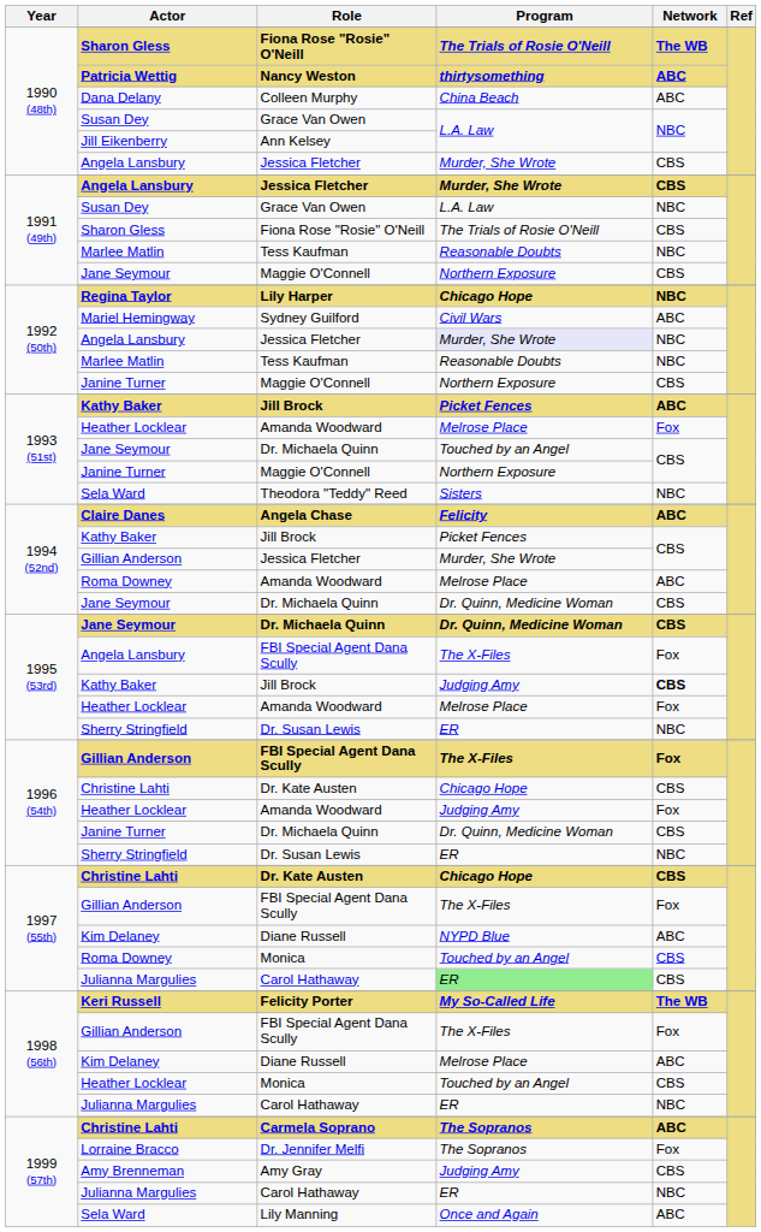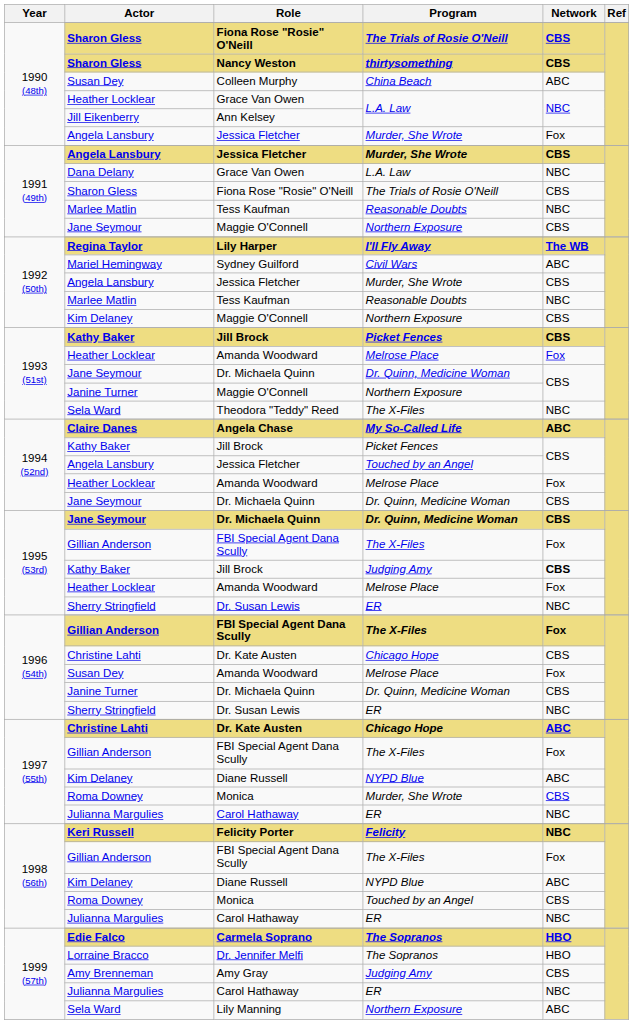 <table class="wikitable">
 <tr>
 <th style="width:10%;">Year</th>
 <th style="width:25%;">Actor</th>
 <th style="width:25%;">Role</th>
 <th style="width:30%;">Program</th>
 <th style="width:10%;">Network</th>
 <th style="width:5%;">Ref</th>
 </tr>
 <tr>
 <td rowspan="7" style="text-align:center;">1990 <br><small><a href='#'>(48th)</a></small></td>
 </tr>
 <tr style="background:#EEDD82;">
 <td><strong><a href='#'>Sharon Gless</a> </strong></td>
 <td><strong>Fiona Rose "Rosie" O'Neill</strong></td>
 <td><strong><em><a href='#'>The Trials of Rosie O'Neill</a></em></strong></td>
-<td><strong><a href='#'>The WB</a></strong></td>
+<td><strong><a href='#'>CBS</a></strong></td>
 <td rowspan="6"></td>
 </tr>
 <tr style="background:#EEDD82;">
-<td><strong><a href='#'>Patricia Wettig</a> </strong></td>
+<td><strong><a href='#'>Sharon Gless</a> </strong></td>
 <td><strong>Nancy Weston</strong></td>
 <td><strong><em><a href='#'>thirtysomething</a></em></strong></td>
-<td><strong><a href='#'>ABC</a></strong></td>
+<td><strong>CBS</strong></td>
 </tr>
 <tr>
-<td><a href='#'>Dana Delany</a></td>
+<td><a href='#'>Susan Dey</a></td>
 <td>Colleen Murphy</td>
 <td><em><a href='#'>China Beach</a></em></td>
 <td>ABC</td>
 </tr>
 <tr>
-<td><a href='#'>Susan Dey</a></td>
+<td><a href='#'>Heather Locklear</a></td>
 <td>Grace Van Owen</td>
 <td rowspan="2"><em><a href='#'>L.A. Law</a></em></td>
 <td rowspan="2"><a href='#'>NBC</a></td>
 </tr>
 <tr>
 <td><a href='#'>Jill Eikenberry</a></td>
 <td>Ann Kelsey</td>
 </tr>
 <tr>
 <td><a href='#'>Angela Lansbury</a></td>
 <td><a href='#'>Jessica Fletcher</a></td>
 <td><em><a href='#'>Murder, She Wrote</a></em></td>
-<td>CBS</td>
+<td>Fox</td>
 </tr>
 <tr>
 <td rowspan="6" style="text-align:center;">1991 <br><small><a href='#'>(49th)</a></small></td>
 </tr>
 <tr style="background:#EEDD82;">
 <td><strong><a href='#'>Angela Lansbury</a> </strong></td>
 <td><strong>Jessica Fletcher</strong></td>
 <td><strong><em>Murder, She Wrote</em></strong></td>
 <td><strong>CBS</strong></td>
 <td rowspan="5"></td>
 </tr>
 <tr>
-<td><a href='#'>Susan Dey</a></td>
+<td><a href='#'>Dana Delany</a></td>
 <td>Grace Van Owen</td>
 <td><em>L.A. Law</em></td>
 <td>NBC</td>
 </tr>
 <tr>
 <td><a href='#'>Sharon Gless</a></td>
 <td>Fiona Rose "Rosie" O'Neill</td>
 <td><em>The Trials of Rosie O'Neill</em></td>
 <td>CBS</td>
 </tr>
 <tr>
 <td><a href='#'>Marlee Matlin</a></td>
 <td>Tess Kaufman</td>
 <td><em><a href='#'>Reasonable Doubts</a></em></td>
 <td>NBC</td>
 </tr>
 <tr>
 <td><a href='#'>Jane Seymour</a></td>
 <td>Maggie O'Connell</td>
 <td><em><a href='#'>Northern Exposure</a></em></td>
 <td>CBS</td>
 </tr>
 <tr>
 <td rowspan="6" style="text-align:center;">1992 <br><small><a href='#'>(50th)</a></small></td>
 </tr>
 <tr style="background:#EEDD82;">
 <td><strong><a href='#'>Regina Taylor</a> </strong></td>
 <td><strong>Lily Harper</strong></td>
-<td><strong><em>Chicago Hope</em></strong></td>
-<td><strong>NBC</strong></td>
+<td><strong><em><a href='#'>I'll Fly Away</a></em></strong></td>
+<td><strong><a href='#'>The WB</a></strong></td>
 <td rowspan="5"></td>
 </tr>
 <tr>
 <td><a href='#'>Mariel Hemingway</a></td>
 <td>Sydney Guilford</td>
 <td><em><a href='#'>Civil Wars</a></em></td>
 <td>ABC</td>
 </tr>
 <tr>
 <td><a href='#'>Angela Lansbury</a></td>
 <td>Jessica Fletcher</td>
-<td style="background: lavender;"><em>Murder, She Wrote</em></td>
-<td>NBC</td>
+<td><em>Murder, She Wrote</em></td>
+<td>CBS</td>
 </tr>
 <tr>
 <td><a href='#'>Marlee Matlin</a></td>
 <td>Tess Kaufman</td>
 <td><em>Reasonable Doubts</em></td>
 <td>NBC</td>
 </tr>
 <tr>
-<td><a href='#'>Janine Turner</a></td>
+<td><a href='#'>Kim Delaney</a></td>
 <td>Maggie O'Connell</td>
 <td><em>Northern Exposure</em></td>
 <td>CBS</td>
 </tr>
 <tr>
 <td rowspan="6" style="text-align:center;">1993 <br><small><a href='#'>(51st)</a></small></td>
 </tr>
 <tr style="background:#EEDD82;">
 <td><strong><a href='#'>Kathy Baker</a> </strong></td>
 <td><strong>Jill Brock</strong></td>
 <td><strong><em><a href='#'>Picket Fences</a></em></strong></td>
-<td><strong>ABC</strong></td>
+<td><strong>CBS</strong></td>
 <td rowspan="5"></td>
 </tr>
 <tr>
 <td><a href='#'>Heather Locklear</a></td>
 <td>Amanda Woodward</td>
 <td><em><a href='#'>Melrose Place</a></em></td>
 <td><a href='#'>Fox</a></td>
 </tr>
 <tr>
 <td><a href='#'>Jane Seymour</a></td>
 <td>Dr. Michaela Quinn</td>
-<td><em>Touched by an Angel</em></td>
+<td><em><a href='#'>Dr. Quinn, Medicine Woman</a></em></td>
 <td rowspan="2">CBS</td>
 </tr>
 <tr>
 <td><a href='#'>Janine Turner</a></td>
 <td>Maggie O'Connell</td>
 <td><em>Northern Exposure</em></td>
 </tr>
 <tr>
 <td><a href='#'>Sela Ward</a></td>
 <td>Theodora "Teddy" Reed</td>
-<td><em><a href='#'>Sisters</a></em></td>
+<td><em>The X-Files</em></td>
 <td>NBC</td>
 </tr>
 <tr>
 <td rowspan="6" style="text-align:center;">1994 <br><small><a href='#'>(52nd)</a></small></td>
 </tr>
 <tr style="background:#EEDD82;">
 <td><strong><a href='#'>Claire Danes</a> </strong></td>
 <td><strong>Angela Chase</strong></td>
-<td><strong><em><a href='#'>Felicity</a></em></strong></td>
+<td><strong><em><a href='#'>My So-Called Life</a></em></strong></td>
 <td><strong>ABC</strong></td>
 <td rowspan="5"></td>
 </tr>
 <tr>
 <td><a href='#'>Kathy Baker</a></td>
 <td>Jill Brock</td>
 <td><em>Picket Fences</em></td>
 <td rowspan="2">CBS</td>
 </tr>
 <tr>
-<td><a href='#'>Gillian Anderson</a></td>
+<td><a href='#'>Angela Lansbury</a></td>
 <td>Jessica Fletcher</td>
-<td><em>Murder, She Wrote</em></td>
+<td><em><a href='#'>Touched by an Angel</a></em></td>
 </tr>
 <tr>
-<td><a href='#'>Roma Downey</a></td>
+<td><a href='#'>Heather Locklear</a></td>
 <td>Amanda Woodward</td>
 <td><em>Melrose Place</em></td>
-<td>ABC</td>
+<td>Fox</td>
 </tr>
 <tr>
 <td><a href='#'>Jane Seymour</a></td>
 <td>Dr. Michaela Quinn</td>
 <td><em>Dr. Quinn, Medicine Woman</em></td>
 <td>CBS</td>
 </tr>
 <tr>
 <td rowspan="6" style="text-align:center;">1995 <br><small><a href='#'>(53rd)</a></small></td>
 </tr>
 <tr style="background:#EEDD82;">
 <td><strong><a href='#'>Jane Seymour</a> </strong></td>
 <td><strong>Dr. Michaela Quinn</strong></td>
 <td><strong><em>Dr. Quinn, Medicine Woman</em></strong></td>
 <td><strong>CBS</strong></td>
 <td rowspan="5"></td>
 </tr>
 <tr>
-<td><a href='#'>Angela Lansbury</a></td>
+<td><a href='#'>Gillian Anderson</a></td>
 <td><a href='#'>FBI Special Agent Dana Scully</a></td>
 <td><em><a href='#'>The X-Files</a></em></td>
 <td>Fox</td>
 </tr>
 <tr>
 <td><a href='#'>Kathy Baker</a></td>
 <td>Jill Brock</td>
 <td><em><a href='#'>Judging Amy</a></em></td>
 <td><strong>CBS</strong></td>
 </tr>
 <tr>
 <td><a href='#'>Heather Locklear</a></td>
 <td>Amanda Woodward</td>
 <td><em>Melrose Place</em></td>
 <td>Fox</td>
 </tr>
 <tr>
 <td><a href='#'>Sherry Stringfield</a></td>
 <td><a href='#'>Dr. Susan Lewis</a></td>
 <td><em><a href='#'>ER</a></em></td>
 <td>NBC</td>
 </tr>
 <tr>
 <td rowspan="6" style="text-align:center;">1996 <br><small><a href='#'>(54th)</a></small></td>
 </tr>
 <tr style="background:#EEDD82;">
 <td><strong><a href='#'>Gillian Anderson</a> </strong></td>
 <td><strong>FBI Special Agent Dana Scully</strong></td>
 <td><strong><em>The X-Files</em></strong></td>
 <td><strong>Fox</strong></td>
 <td rowspan="5"></td>
 </tr>
 <tr>
 <td><a href='#'>Christine Lahti</a></td>
 <td>Dr. Kate Austen</td>
 <td><em><a href='#'>Chicago Hope</a></em></td>
 <td>CBS</td>
 </tr>
 <tr>
-<td><a href='#'>Heather Locklear</a></td>
+<td><a href='#'>Susan Dey</a></td>
 <td>Amanda Woodward</td>
-<td><em><a href='#'>Judging Amy</a></em></td>
+<td><em>Melrose Place</em></td>
 <td>Fox</td>
 </tr>
 <tr>
 <td><a href='#'>Janine Turner</a></td>
 <td>Dr. Michaela Quinn</td>
 <td><em>Dr. Quinn, Medicine Woman</em></td>
 <td>CBS</td>
 </tr>
 <tr>
 <td><a href='#'>Sherry Stringfield</a></td>
 <td>Dr. Susan Lewis</td>
 <td><em>ER</em></td>
 <td>NBC</td>
 </tr>
 <tr>
 <td rowspan="6" style="text-align:center;">1997 <br><small><a href='#'>(55th)</a></small></td>
 </tr>
 <tr style="background:#EEDD82;">
 <td><strong><a href='#'>Christine Lahti</a> </strong></td>
 <td><strong>Dr. Kate Austen</strong></td>
 <td><strong><em>Chicago Hope</em></strong></td>
-<td><strong>CBS</strong></td>
+<td><strong><a href='#'>ABC</a></strong></td>
 <td rowspan="5"></td>
 </tr>
 <tr>
 <td><a href='#'>Gillian Anderson</a></td>
 <td>FBI Special Agent Dana Scully</td>
 <td><em>The X-Files</em></td>
 <td>Fox</td>
 </tr>
 <tr>
 <td><a href='#'>Kim Delaney</a></td>
 <td>Diane Russell</td>
 <td><em><a href='#'>NYPD Blue</a></em></td>
 <td>ABC</td>
 </tr>
 <tr>
 <td><a href='#'>Roma Downey</a></td>
 <td>Monica</td>
-<td><em><a href='#'>Touched by an Angel</a></em></td>
+<td><em>Murder, She Wrote</em></td>
 <td><a href='#'>CBS</a></td>
 </tr>
 <tr>
 <td><a href='#'>Julianna Margulies</a></td>
 <td><a href='#'>Carol Hathaway</a></td>
-<td style="background: lightgreen;"><em>ER</em></td>
-<td>CBS</td>
+<td><em>ER</em></td>
+<td>NBC</td>
 </tr>
 <tr>
 <td rowspan="6" style="text-align:center;">1998 <br><small><a href='#'>(56th)</a></small></td>
 </tr>
 <tr style="background:#EEDD82;">
 <td><strong><a href='#'>Keri Russell</a> </strong></td>
 <td><strong>Felicity Porter</strong></td>
-<td><strong><em><a href='#'>My So-Called Life</a></em></strong></td>
-<td><strong><a href='#'>The WB</a></strong></td>
+<td><strong><em><a href='#'>Felicity</a></em></strong></td>
+<td><strong>NBC</strong></td>
 <td rowspan="5"></td>
 </tr>
 <tr>
 <td><a href='#'>Gillian Anderson</a></td>
 <td>FBI Special Agent Dana Scully</td>
 <td><em>The X-Files</em></td>
 <td>Fox</td>
 </tr>
 <tr>
 <td><a href='#'>Kim Delaney</a></td>
 <td>Diane Russell</td>
-<td><em>Melrose Place</em></td>
+<td><em>NYPD Blue</em></td>
 <td>ABC</td>
 </tr>
 <tr>
-<td><a href='#'>Heather Locklear</a></td>
+<td><a href='#'>Roma Downey</a></td>
 <td>Monica</td>
 <td><em>Touched by an Angel</em></td>
 <td>CBS</td>
 </tr>
 <tr>
 <td><a href='#'>Julianna Margulies</a></td>
 <td>Carol Hathaway</td>
 <td><em>ER</em></td>
 <td>NBC</td>
 </tr>
 <tr>
 <td rowspan="6" style="text-align:center;">1999 <br><small><a href='#'>(57th)</a></small></td>
 </tr>
 <tr style="background:#EEDD82;">
-<td><strong><a href='#'>Christine Lahti</a> </strong></td>
+<td><strong><a href='#'>Edie Falco</a> </strong></td>
 <td><strong><a href='#'>Carmela Soprano</a></strong></td>
 <td><strong><em><a href='#'>The Sopranos</a></em></strong></td>
-<td><strong>ABC</strong></td>
+<td><strong><a href='#'>HBO</a></strong></td>
 <td rowspan="5"></td>
 </tr>
 <tr>
 <td><a href='#'>Lorraine Bracco</a></td>
 <td><a href='#'>Dr. Jennifer Melfi</a></td>
 <td><em>The Sopranos</em></td>
-<td>Fox</td>
+<td>HBO</td>
 </tr>
 <tr>
 <td><a href='#'>Amy Brenneman</a></td>
 <td>Amy Gray</td>
 <td><em><a href='#'>Judging Amy</a></em></td>
 <td>CBS</td>
 </tr>
 <tr>
 <td><a href='#'>Julianna Margulies</a></td>
 <td>Carol Hathaway</td>
 <td><em>ER</em></td>
 <td>NBC</td>
 </tr>
 <tr>
 <td><a href='#'>Sela Ward</a></td>
 <td>Lily Manning</td>
-<td><em><a href='#'>Once and Again</a></em></td>
+<td><em><a href='#'>Northern Exposure</a></em></td>
 <td>ABC</td>
 </tr>
 </table>
